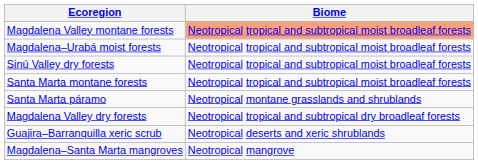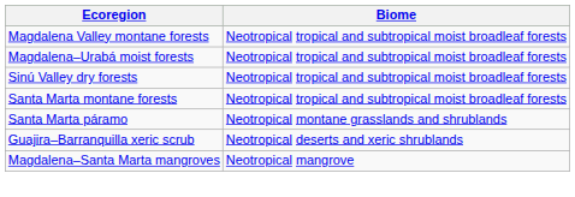 <table class="wikitable">
 <tr align=center bgcolor= lightgreen>
 <th colspan=1><a href='#'>Ecoregion</a></th>
 <th rowspan=1><a href='#'>Biome</a></th>
 </tr>
 <tr>
 <td><a href='#'>Magdalena Valley montane forests</a></td>
-<td style="background: lightsalmon;"><a href='#'>Neotropical</a> <a href='#'>tropical and subtropical moist broadleaf forests</a></td>
+<td><a href='#'>Neotropical</a> <a href='#'>tropical and subtropical moist broadleaf forests</a></td>
 </tr>
 <tr>
 <td><a href='#'>Magdalena–Urabá moist forests</a></td>
 <td><a href='#'>Neotropical</a> <a href='#'>tropical and subtropical moist broadleaf forests</a></td>
 </tr>
 <tr>
 <td><a href='#'>Sinú Valley dry forests</a></td>
 <td><a href='#'>Neotropical</a> <a href='#'>tropical and subtropical moist broadleaf forests</a></td>
 </tr>
 <tr>
 <td><a href='#'>Santa Marta montane forests</a></td>
 <td><a href='#'>Neotropical</a> <a href='#'>tropical and subtropical moist broadleaf forests</a></td>
 </tr>
 <tr>
 <td><a href='#'>Santa Marta páramo</a></td>
 <td><a href='#'>Neotropical</a> <a href='#'>montane grasslands and shrublands</a></td>
 </tr>
 <tr>
-<td><a href='#'>Magdalena Valley dry forests</a></td>
-<td><a href='#'>Neotropical</a> <a href='#'>tropical and subtropical dry broadleaf forests</a></td>
-</tr>
-<tr>
 <td><a href='#'>Guajira–Barranquilla xeric scrub</a></td>
 <td><a href='#'>Neotropical</a> <a href='#'>deserts and xeric shrublands</a></td>
 </tr>
 <tr>
 <td><a href='#'>Magdalena–Santa Marta mangroves</a></td>
 <td><a href='#'>Neotropical</a> <a href='#'>mangrove</a></td>
 </tr>
 </table>
